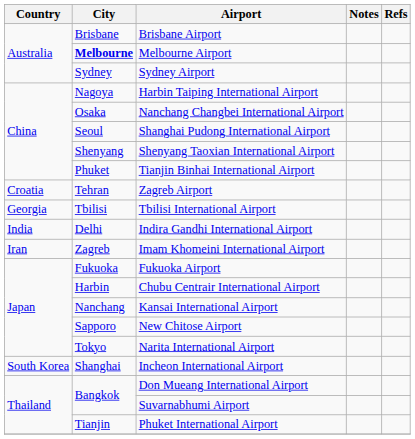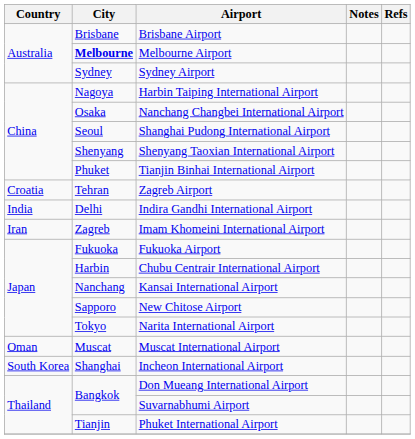 <table class="sortable wikitable">
 <tr>
 <th>Country</th>
 <th>City</th>
 <th>Airport</th>
 <th>Notes</th>
 <th class="unsortable">Refs</th>
 </tr>
 <tr>
 <td rowspan="3"><a href='#'>Australia</a></td>
 <td><a href='#'>Brisbane</a></td>
 <td><a href='#'>Brisbane Airport</a></td>
 <td></td>
 <td align=center></td>
 </tr>
 <tr>
 <td><strong><a href='#'>Melbourne</a></strong></td>
 <td><a href='#'>Melbourne Airport</a></td>
 <td></td>
 <td align=center></td>
 </tr>
 <tr>
 <td><a href='#'>Sydney</a></td>
 <td><a href='#'>Sydney Airport</a></td>
 <td></td>
 <td align=center></td>
 </tr>
 <tr>
 <td rowspan="5"><a href='#'>China</a></td>
 <td><a href='#'>Nagoya</a></td>
 <td><a href='#'>Harbin Taiping International Airport</a></td>
 <td></td>
 <td align=center></td>
 </tr>
 <tr>
 <td><a href='#'>Osaka</a></td>
 <td><a href='#'>Nanchang Changbei International Airport</a></td>
 <td></td>
 <td align=center></td>
 </tr>
 <tr>
 <td><a href='#'>Seoul</a></td>
 <td><a href='#'>Shanghai Pudong International Airport</a></td>
 <td align=center></td>
 <td align=center></td>
 </tr>
 <tr>
 <td><a href='#'>Shenyang</a></td>
 <td><a href='#'>Shenyang Taoxian International Airport</a></td>
 <td></td>
 <td align=center></td>
 </tr>
 <tr>
 <td><a href='#'>Phuket</a></td>
 <td><a href='#'>Tianjin Binhai International Airport</a></td>
 <td></td>
 <td align=center></td>
 </tr>
 <tr>
 <td><a href='#'>Croatia</a></td>
 <td><a href='#'>Tehran</a></td>
 <td><a href='#'>Zagreb Airport</a></td>
 <td></td>
 <td align=center></td>
 </tr>
 <tr>
-<td><a href='#'>Georgia</a></td>
-<td><a href='#'>Tbilisi</a></td>
-<td><a href='#'>Tbilisi International Airport</a></td>
-<td></td>
-<td align=center></td>
-</tr>
-<tr>
 <td><a href='#'>India</a></td>
 <td><a href='#'>Delhi</a></td>
 <td><a href='#'>Indira Gandhi International Airport</a></td>
 <td align=center></td>
 <td align=center></td>
 </tr>
 <tr>
 <td><a href='#'>Iran</a></td>
 <td><a href='#'>Zagreb</a></td>
 <td><a href='#'>Imam Khomeini International Airport</a></td>
 <td></td>
 <td align=center></td>
 </tr>
 <tr>
 <td rowspan="5"><a href='#'>Japan</a></td>
 <td><a href='#'>Fukuoka</a></td>
 <td><a href='#'>Fukuoka Airport</a></td>
 <td></td>
 <td align=center></td>
 </tr>
 <tr>
 <td><a href='#'>Harbin</a></td>
 <td><a href='#'>Chubu Centrair International Airport</a></td>
 <td align=center></td>
 <td align=center></td>
 </tr>
 <tr>
 <td><a href='#'>Nanchang</a></td>
 <td><a href='#'>Kansai International Airport</a></td>
 <td align=center></td>
 <td align=center></td>
 </tr>
 <tr>
 <td><a href='#'>Sapporo</a></td>
 <td><a href='#'>New Chitose Airport</a></td>
 <td align=center></td>
 <td align=center></td>
 </tr>
 <tr>
 <td><a href='#'>Tokyo</a></td>
 <td><a href='#'>Narita International Airport</a></td>
 <td align=center></td>
 <td align=center></td>
 </tr>
 <tr>
+<td><a href='#'>Oman</a></td>
+<td><a href='#'>Muscat</a></td>
+<td><a href='#'>Muscat International Airport</a></td>
+<td></td>
+<td align=center></td>
+</tr>
+<tr>
 <td><a href='#'>South Korea</a></td>
 <td><a href='#'>Shanghai</a></td>
 <td><a href='#'>Incheon International Airport</a></td>
 <td align=center></td>
 <td align=center></td>
 </tr>
 <tr>
 <td rowspan="3"><a href='#'>Thailand</a></td>
 <td rowspan="2"><a href='#'>Bangkok</a></td>
 <td><a href='#'>Don Mueang International Airport</a></td>
 <td></td>
 <td align=center></td>
 </tr>
 <tr>
 <td><a href='#'>Suvarnabhumi Airport</a></td>
 <td></td>
 <td align=center></td>
 </tr>
 <tr>
 <td><a href='#'>Tianjin</a></td>
 <td><a href='#'>Phuket International Airport</a></td>
 <td></td>
 <td align=center></td>
 </tr>
 <tr>
 </tr>
 </table>
